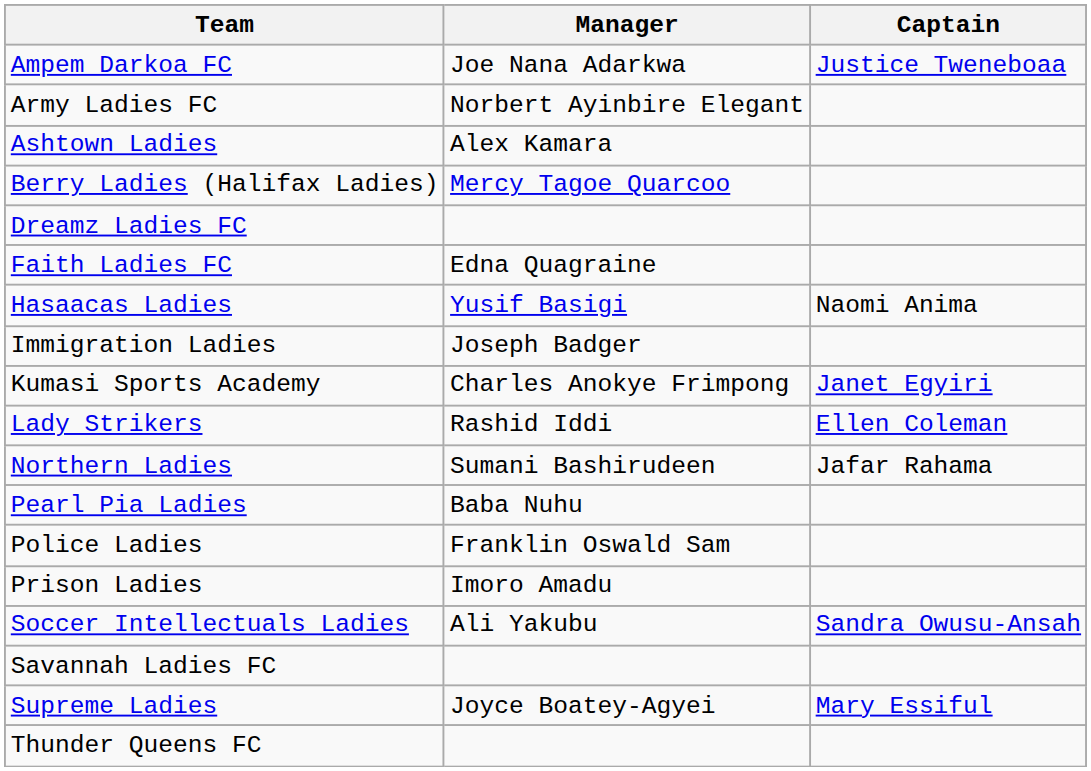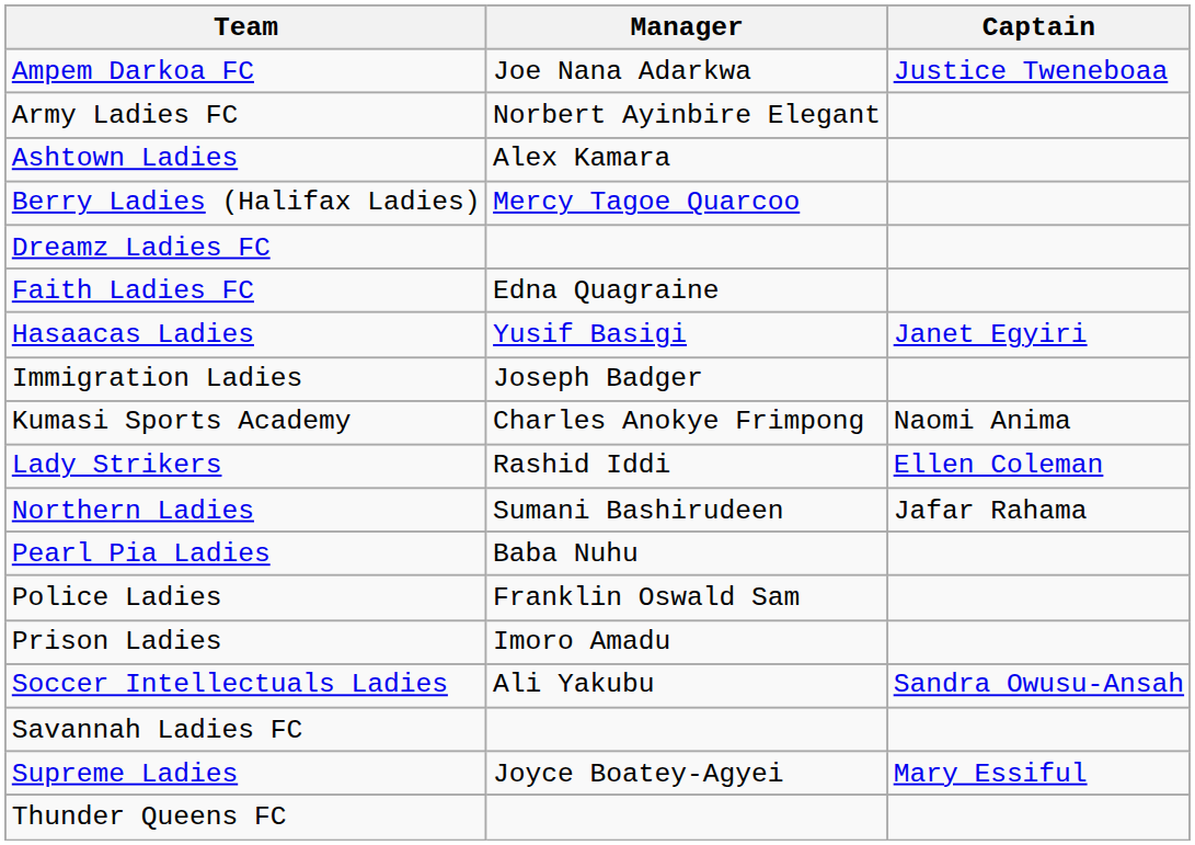 <table class="wikitable">
 <tr>
 <th>Team</th>
 <th>Manager</th>
 <th>Captain</th>
 </tr>
 <tr>
 <td><a href='#'>Ampem Darkoa FC</a></td>
 <td> Joe Nana Adarkwa</td>
 <td> <a href='#'>Justice Tweneboaa</a></td>
 </tr>
 <tr>
 <td>Army Ladies FC</td>
 <td> Norbert Ayinbire Elegant</td>
 <td></td>
 </tr>
 <tr>
 <td><a href='#'>Ashtown Ladies</a></td>
 <td> Alex Kamara</td>
 <td></td>
 </tr>
 <tr>
 <td><a href='#'>Berry Ladies</a> (Halifax Ladies)</td>
 <td> <a href='#'>Mercy Tagoe Quarcoo</a></td>
 <td></td>
 </tr>
 <tr>
 <td><a href='#'>Dreamz Ladies FC</a></td>
 <td></td>
 <td></td>
 </tr>
 <tr>
 <td><a href='#'>Faith Ladies FC</a></td>
 <td> Edna Quagraine</td>
 <td></td>
 </tr>
 <tr>
 <td><a href='#'>Hasaacas Ladies</a></td>
 <td> <a href='#'>Yusif Basigi</a></td>
-<td> Naomi Anima</td>
+<td> <a href='#'>Janet Egyiri</a></td>
 </tr>
 <tr>
 <td>Immigration Ladies</td>
 <td> Joseph Badger</td>
 <td></td>
 </tr>
 <tr>
 <td>Kumasi Sports Academy</td>
 <td> Charles Anokye Frimpong</td>
-<td> <a href='#'>Janet Egyiri</a></td>
+<td> Naomi Anima</td>
 </tr>
 <tr>
 <td><a href='#'>Lady Strikers</a></td>
 <td> Rashid Iddi</td>
 <td> <a href='#'>Ellen Coleman</a></td>
 </tr>
 <tr>
 <td><a href='#'>Northern Ladies</a></td>
 <td> Sumani Bashirudeen</td>
 <td> Jafar Rahama</td>
 </tr>
 <tr>
 <td><a href='#'>Pearl Pia Ladies</a></td>
 <td> Baba Nuhu</td>
 <td></td>
 </tr>
 <tr>
 <td>Police Ladies</td>
 <td> Franklin Oswald Sam</td>
 <td></td>
 </tr>
 <tr>
 <td>Prison Ladies</td>
 <td> Imoro Amadu</td>
 <td></td>
 </tr>
 <tr>
 <td><a href='#'>Soccer Intellectuals Ladies</a></td>
 <td> Ali Yakubu</td>
 <td> <a href='#'>Sandra Owusu-Ansah</a></td>
 </tr>
 <tr>
 <td>Savannah Ladies FC</td>
 <td></td>
 <td></td>
 </tr>
 <tr>
 <td><a href='#'>Supreme Ladies</a></td>
 <td> Joyce Boatey-Agyei</td>
 <td> <a href='#'>Mary Essiful</a></td>
 </tr>
 <tr>
 <td>Thunder Queens FC</td>
 <td></td>
 <td></td>
 </tr>
 </table>
